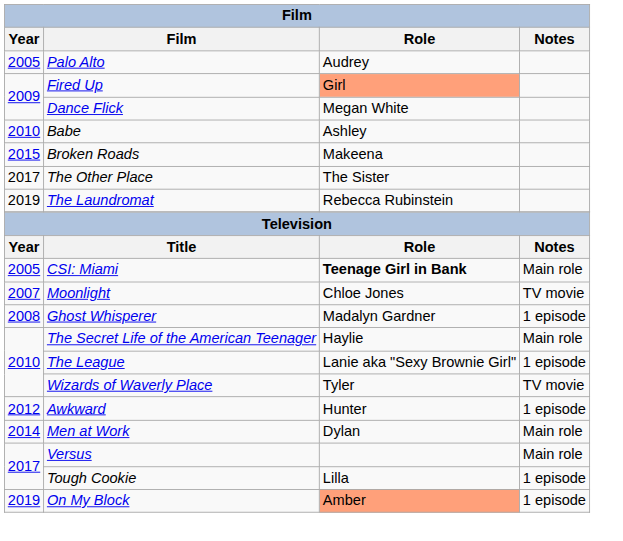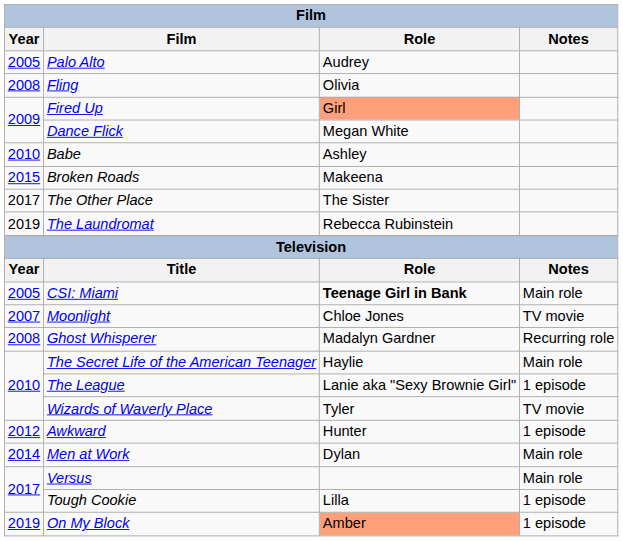 <table class="wikitable">
 <tr>
 <th colspan="4" style="background: LightSteelBlue;">Film</th>
 </tr>
 <tr>
 <th>Year</th>
 <th>Film</th>
 <th>Role</th>
 <th>Notes</th>
 </tr>
 <tr>
 <td><a href='#'>2005</a></td>
 <td><em><a href='#'>Palo Alto</a></em></td>
 <td>Audrey</td>
+<td></td>
+</tr>
+<tr>
+<td><a href='#'>2008</a></td>
+<td><em><a href='#'>Fling</a></em></td>
+<td>Olivia</td>
 <td></td>
 </tr>
 <tr>
 <td rowspan="2"><a href='#'>2009</a></td>
 <td><em><a href='#'>Fired Up</a></em></td>
 <td style="background: lightsalmon;">Girl</td>
 <td></td>
 </tr>
 <tr>
 <td><em><a href='#'>Dance Flick</a></em></td>
 <td>Megan White</td>
 <td></td>
 </tr>
 <tr>
 <td><a href='#'>2010</a></td>
 <td><em>Babe</em></td>
 <td>Ashley</td>
 <td></td>
 </tr>
 <tr>
 <td><a href='#'>2015</a></td>
 <td><em>Broken Roads</em></td>
 <td>Makeena</td>
 <td></td>
 </tr>
 <tr>
 <td>2017</td>
 <td><em>The Other Place</em></td>
 <td>The Sister</td>
 <td></td>
 </tr>
 <tr>
 <td>2019</td>
 <td><em><a href='#'>The Laundromat</a></em></td>
 <td>Rebecca Rubinstein</td>
 <td></td>
 </tr>
 <tr>
 </tr>
 <tr>
 <th colspan="4" style="background: LightSteelBlue;">Television</th>
 </tr>
 <tr>
 <th>Year</th>
 <th>Title</th>
 <th>Role</th>
 <th>Notes</th>
 </tr>
 <tr>
 <td><a href='#'>2005</a></td>
 <td><em><a href='#'>CSI: Miami</a></em></td>
 <td><strong>Teenage Girl in Bank</strong></td>
 <td>Main role</td>
 </tr>
 <tr>
 <td><a href='#'>2007</a></td>
 <td><em><a href='#'>Moonlight</a></em></td>
 <td>Chloe Jones</td>
 <td>TV movie</td>
 </tr>
 <tr>
 <td><a href='#'>2008</a></td>
 <td><em><a href='#'>Ghost Whisperer</a></em></td>
 <td>Madalyn Gardner</td>
-<td>1 episode</td>
+<td>Recurring role</td>
 </tr>
 <tr>
 <td rowspan=3><a href='#'>2010</a></td>
 <td><em><a href='#'>The Secret Life of the American Teenager</a></em></td>
 <td>Haylie</td>
 <td>Main role</td>
 </tr>
 <tr>
 <td><em><a href='#'>The League</a></em></td>
 <td>Lanie aka "Sexy Brownie Girl"</td>
 <td>1 episode</td>
 </tr>
 <tr>
 <td><em><a href='#'>Wizards of Waverly Place</a></em></td>
 <td>Tyler</td>
 <td>TV movie</td>
 </tr>
 <tr>
 <td><a href='#'>2012</a></td>
 <td><em><a href='#'>Awkward</a></em></td>
 <td>Hunter</td>
 <td>1 episode</td>
 </tr>
 <tr>
 <td><a href='#'>2014</a></td>
 <td><em><a href='#'>Men at Work</a></em></td>
 <td>Dylan</td>
 <td>Main role</td>
 </tr>
 <tr>
 <td rowspan="2"><a href='#'>2017</a></td>
 <td><em><a href='#'>Versus</a></em></td>
 <td></td>
 <td>Main role</td>
 </tr>
 <tr>
 <td><em>Tough Cookie</em></td>
 <td>Lilla</td>
 <td>1 episode</td>
 </tr>
 <tr>
 <td><a href='#'>2019</a></td>
 <td><em><a href='#'>On My Block</a></em></td>
 <td style="background: lightsalmon;">Amber</td>
 <td>1 episode</td>
 </tr>
 </table>
